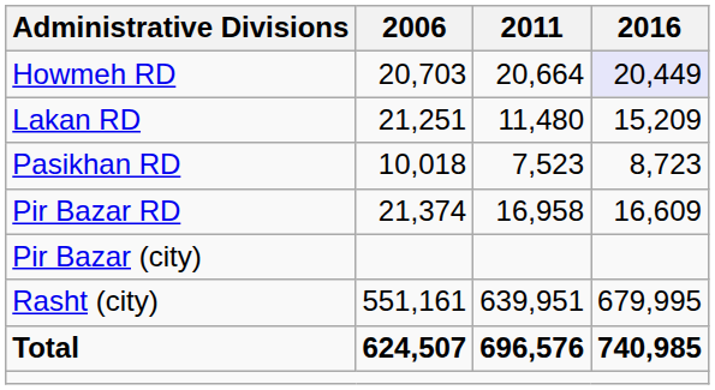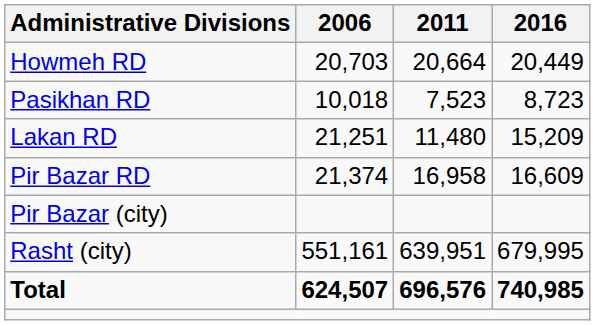 <table class="wikitable">
 <tr>
 <th>Administrative Divisions</th>
 <th>2006</th>
 <th>2011</th>
 <th>2016</th>
 </tr>
 <tr>
 <td><a href='#'>Howmeh RD</a></td>
 <td style="text-align: right;">20,703</td>
 <td style="text-align: right;">20,664</td>
-<td style="background: lavender; text-align: right;">20,449</td>
+<td style="text-align: right;">20,449</td>
+</tr>
+<tr>
+<td><a href='#'>Pasikhan RD</a></td>
+<td style="text-align: right;">10,018</td>
+<td style="text-align: right;">7,523</td>
+<td style="text-align: right;">8,723</td>
 </tr>
 <tr>
 <td><a href='#'>Lakan RD</a></td>
 <td style="text-align: right;">21,251</td>
 <td style="text-align: right;">11,480</td>
 <td style="text-align: right;">15,209</td>
-</tr>
-<tr>
-<td><a href='#'>Pasikhan RD</a></td>
-<td style="text-align: right;">10,018</td>
-<td style="text-align: right;">7,523</td>
-<td style="text-align: right;">8,723</td>
 </tr>
 <tr>
 <td><a href='#'>Pir Bazar RD</a></td>
 <td style="text-align: right;">21,374</td>
 <td style="text-align: right;">16,958</td>
 <td style="text-align: right;">16,609</td>
 </tr>
 <tr>
 <td><a href='#'>Pir Bazar</a> (city)</td>
 <td style="text-align: right;"></td>
 <td style="text-align: right;"></td>
 <td style="text-align: right;"></td>
 </tr>
 <tr>
 <td><a href='#'>Rasht</a> (city)</td>
 <td style="text-align: right;">551,161</td>
 <td style="text-align: right;">639,951</td>
 <td style="text-align: right;">679,995</td>
 </tr>
 <tr>
 <td><strong>Total</strong></td>
 <td style="text-align: right;"><strong>624,507</strong></td>
 <td style="text-align: right;"><strong>696,576</strong></td>
 <td style="text-align: right;"><strong>740,985</strong></td>
 </tr>
 <tr>
 <td colspan=4></td>
 </tr>
 </table>
